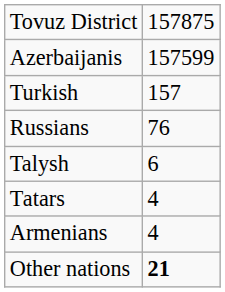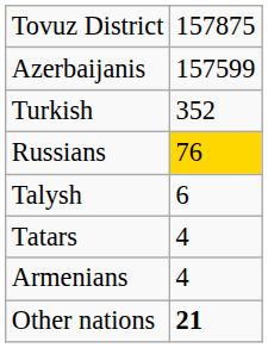 <table class="wikitable">
 <tr>
 <td>Tovuz District</td>
 <td>157875</td>
 </tr>
 <tr>
 <td>Azerbaijanis</td>
 <td>157599</td>
 </tr>
 <tr>
 <td>Turkish</td>
-<td>157</td>
+<td>352</td>
 </tr>
 <tr>
 <td>Russians</td>
-<td>76</td>
+<td style="background: gold;">76</td>
 </tr>
 <tr>
 <td>Talysh</td>
 <td>6</td>
 </tr>
 <tr>
 <td>Таtars</td>
 <td>4</td>
 </tr>
 <tr>
 <td>Armenians</td>
 <td>4</td>
 </tr>
 <tr>
 <td>Other nations</td>
 <td><strong>21</strong></td>
 </tr>
 </table>
